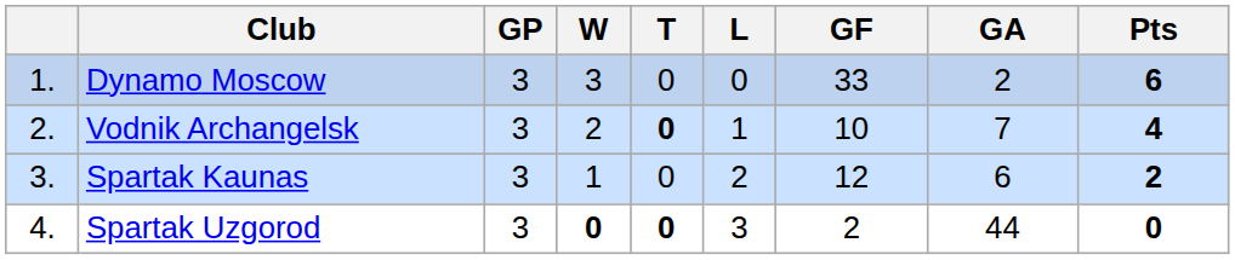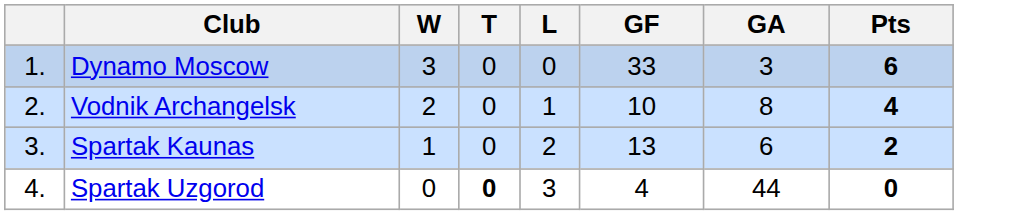 <table class="wikitable">
 <tr>
 <th width="30"></th>
 <th width="200">Club</th>
-<th width="30">GP</th>
 <th width="30">W</th>
 <th width="30">T</th>
 <th width="30">L</th>
 <th width="70">GF</th>
 <th width="70">GA</th>
 <th width="70">Pts</th>
 </tr>
 <tr bgcolor="#BCD2EE" align="center">
 <td>1.</td>
 <td align="left"><a href='#'>Dynamo Moscow</a></td>
 <td>3</td>
-<td>3</td>
 <td>0</td>
 <td>0</td>
 <td>33</td>
-<td>2</td>
+<td>3</td>
 <td><strong>6</strong></td>
 </tr>
 <tr bgcolor="#CAE1FF" align="center">
 <td>2.</td>
 <td align="left"><a href='#'>Vodnik Archangelsk</a></td>
-<td>3</td>
 <td>2</td>
-<td><strong>0</strong></td>
+<td>0</td>
 <td>1</td>
 <td>10</td>
-<td>7</td>
+<td>8</td>
 <td><strong>4</strong></td>
 </tr>
 <tr bgcolor="#CAE1FF" align="center">
 <td>3.</td>
 <td align="left"><a href='#'>Spartak Kaunas</a></td>
-<td>3</td>
 <td>1</td>
 <td>0</td>
 <td>2</td>
-<td>12</td>
+<td>13</td>
 <td>6</td>
 <td><strong>2</strong></td>
 </tr>
 <tr bgcolor="#FFFFFF" align="center">
 <td>4.</td>
 <td align="left"><a href='#'>Spartak Uzgorod</a></td>
-<td>3</td>
-<td><strong>0</strong></td>
+<td>0</td>
 <td><strong>0</strong></td>
 <td>3</td>
-<td>2</td>
+<td>4</td>
 <td>44</td>
 <td><strong>0</strong></td>
 </tr>
 </table>
